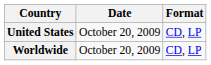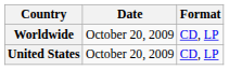 <table class="wikitable plainrowheaders">
 <tr>
 <th scope="col">Country</th>
 <th scope="col">Date</th>
 <th scope="col">Format</th>
 </tr>
 <tr>
+<th scope="row">Worldwide</th>
+<td>October 20, 2009</td>
+<td><a href='#'>CD</a>, <a href='#'>LP</a></td>
+</tr>
+<tr>
 <th scope="row">United States</th>
 <td>October 20, 2009</td>
 <td><a href='#'>CD</a>, <a href='#'>LP</a></td>
 </tr>
-<tr>
-<th scope="row">Worldwide</th>
-<td>October 20, 2009</td>
-<td><a href='#'>CD</a>, <a href='#'>LP</a></td>
-</tr>
 </table>
